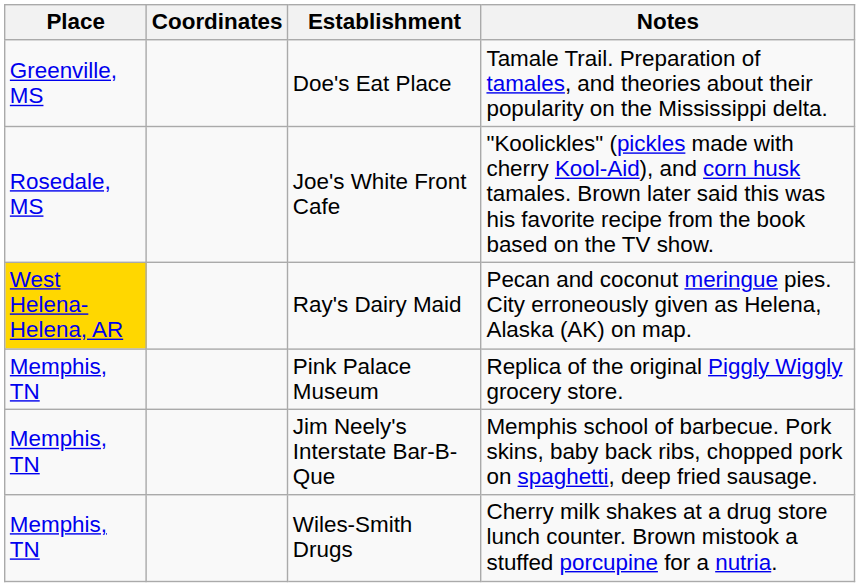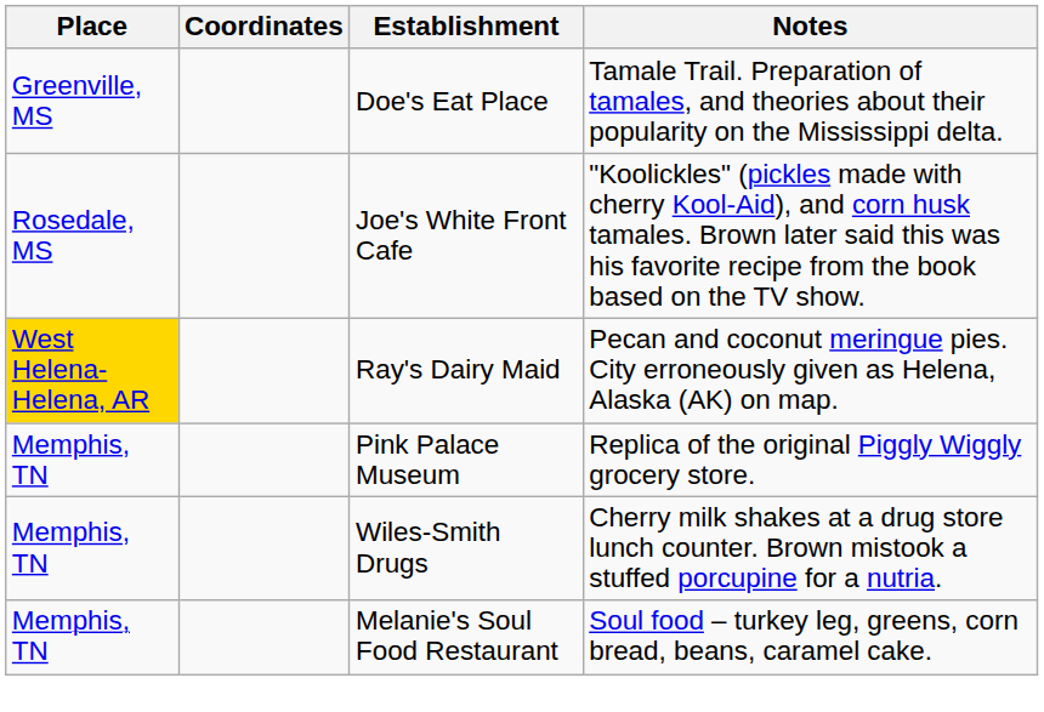 <table class="wikitable">
 <tr>
 <th>Place</th>
 <th>Coordinates</th>
 <th>Establishment</th>
 <th>Notes</th>
 </tr>
 <tr>
 <td><a href='#'>Greenville, MS</a></td>
 <td></td>
 <td>Doe's Eat Place</td>
 <td>Tamale Trail.  Preparation of <a href='#'>tamales</a>, and theories about their popularity on the Mississippi delta.</td>
 </tr>
 <tr>
 <td><a href='#'>Rosedale, MS</a></td>
 <td></td>
 <td>Joe's White Front Cafe</td>
 <td>"Koolickles" (<a href='#'>pickles</a> made with cherry <a href='#'>Kool-Aid</a>), and <a href='#'>corn husk</a> tamales. Brown later said this was his favorite recipe from the book based on the TV show.</td>
 </tr>
 <tr>
 <td style="background: gold;"><a href='#'>West Helena-Helena, AR</a></td>
 <td></td>
 <td>Ray's Dairy Maid</td>
 <td>Pecan and coconut <a href='#'>meringue</a> pies. City erroneously given as Helena, Alaska (AK) on map.</td>
 </tr>
 <tr>
 <td><a href='#'>Memphis, TN</a></td>
 <td></td>
 <td>Pink Palace Museum</td>
 <td>Replica of the original <a href='#'>Piggly Wiggly</a> grocery store.</td>
 </tr>
 <tr>
 <td><a href='#'>Memphis, TN</a></td>
 <td></td>
-<td>Jim Neely's Interstate Bar-B-Que</td>
-<td>Memphis school of barbecue. Pork skins, baby back ribs, chopped pork on <a href='#'>spaghetti</a>, deep fried sausage.</td>
+<td>Wiles-Smith Drugs</td>
+<td>Cherry milk shakes at a drug store lunch counter. Brown mistook a stuffed <a href='#'>porcupine</a> for a <a href='#'>nutria</a>.</td>
 </tr>
 <tr>
 <td><a href='#'>Memphis, TN</a></td>
 <td></td>
-<td>Wiles-Smith Drugs</td>
-<td>Cherry milk shakes at a drug store lunch counter. Brown mistook a stuffed <a href='#'>porcupine</a> for a <a href='#'>nutria</a>.</td>
+<td>Melanie's Soul Food Restaurant</td>
+<td><a href='#'>Soul food</a> – turkey leg, greens, corn bread, beans, caramel cake.</td>
 </tr>
 </table>
